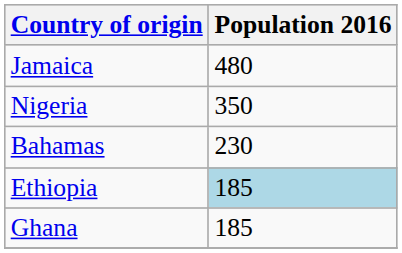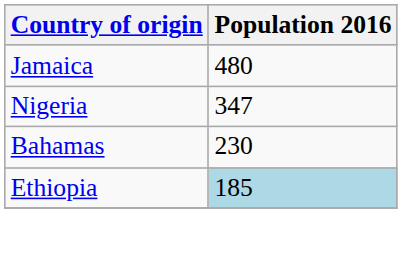 <table class="wikitable sortable">
 <tr>
 <th><a href='#'>Country of origin</a></th>
 <th>Population 2016</th>
 </tr>
 <tr>
 <td> <a href='#'>Jamaica</a></td>
 <td>480</td>
 </tr>
 <tr>
 <td> <a href='#'>Nigeria</a></td>
-<td>350</td>
+<td>347</td>
 </tr>
 <tr>
 <td> <a href='#'>Bahamas</a></td>
 <td>230</td>
 </tr>
 <tr>
 <td> <a href='#'>Ethiopia</a></td>
 <td style="background: lightblue;">185</td>
 </tr>
 <tr>
-<td> <a href='#'>Ghana</a></td>
-<td>185</td>
-</tr>
-<tr>
 </tr>
 </table>
